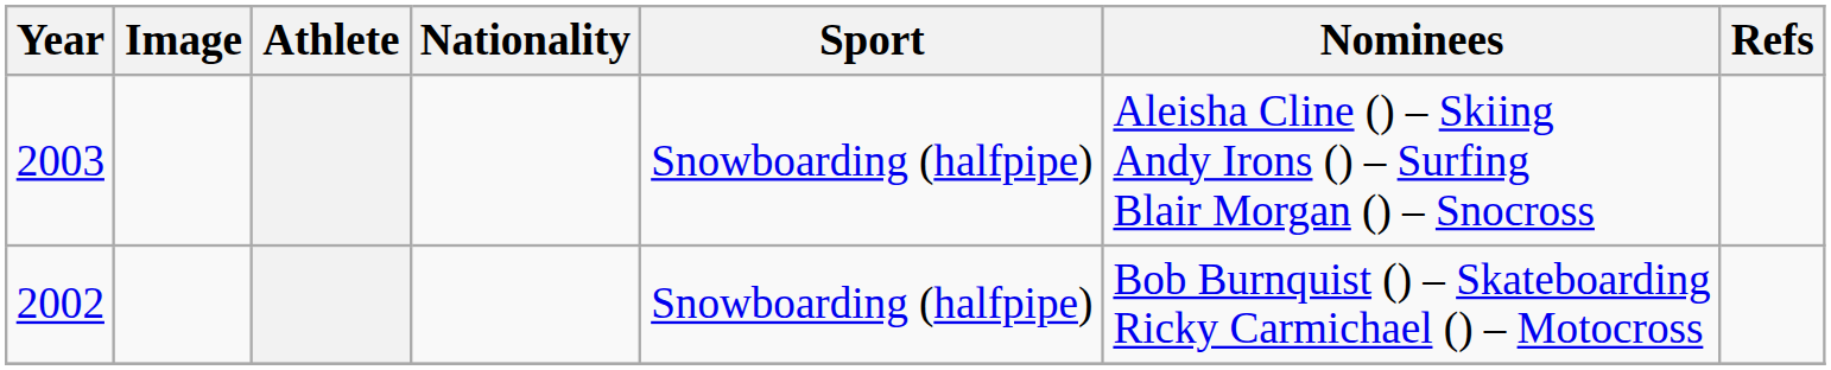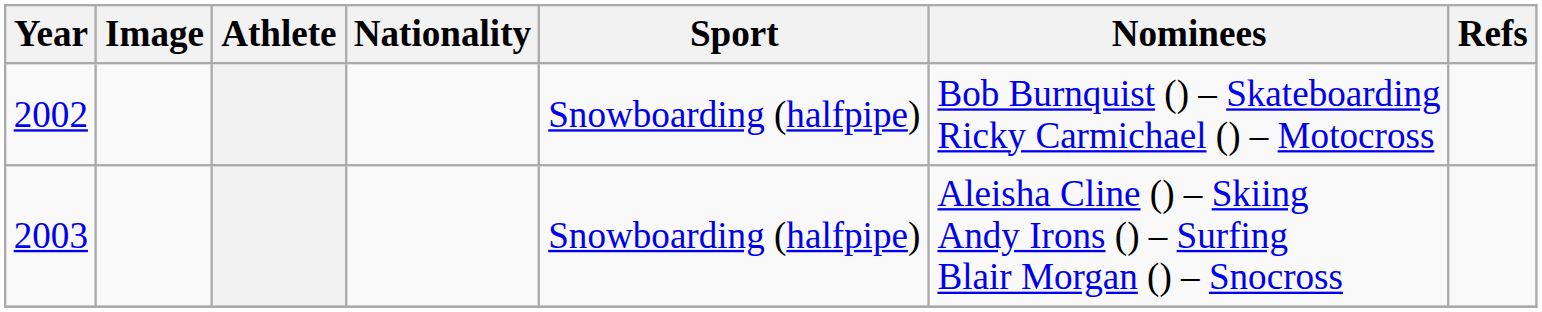 <table class="wikitable plainrowheaders sortable" style="text-align:center;">
 <tr>
 <th scope=col>Year</th>
 <th scope=col class=unsortable>Image</th>
 <th scope=col>Athlete</th>
 <th scope=col>Nationality</th>
 <th scope=col>Sport</th>
 <th scope=col class=unsortable>Nominees</th>
 <th scope=col class=unsortable>Refs</th>
 </tr>
 <tr>
+<td><a href='#'>2002</a></td>
+<td></td>
+<th scope=row></th>
+<td></td>
+<td><a href='#'>Snowboarding</a> (<a href='#'>halfpipe</a>)</td>
+<td align=left><a href='#'>Bob Burnquist</a> () – <a href='#'>Skateboarding</a><br><a href='#'>Ricky Carmichael</a> () – <a href='#'>Motocross</a></td>
+<td></td>
+</tr>
+<tr>
 <td><a href='#'>2003</a></td>
 <td></td>
 <th scope=row></th>
 <td></td>
 <td><a href='#'>Snowboarding</a> (<a href='#'>halfpipe</a>)</td>
 <td align=left><a href='#'>Aleisha Cline</a> () – <a href='#'>Skiing</a><br><a href='#'>Andy Irons</a> () – <a href='#'>Surfing</a><br><a href='#'>Blair Morgan</a> () – <a href='#'>Snocross</a></td>
 <td></td>
 </tr>
 <tr>
-<td><a href='#'>2002</a></td>
-<td></td>
-<th scope=row></th>
-<td></td>
-<td><a href='#'>Snowboarding</a> (<a href='#'>halfpipe</a>)</td>
-<td align=left><a href='#'>Bob Burnquist</a> () – <a href='#'>Skateboarding</a><br><a href='#'>Ricky Carmichael</a> () – <a href='#'>Motocross</a></td>
-<td></td>
-</tr>
-<tr>
 </tr>
 </table>
